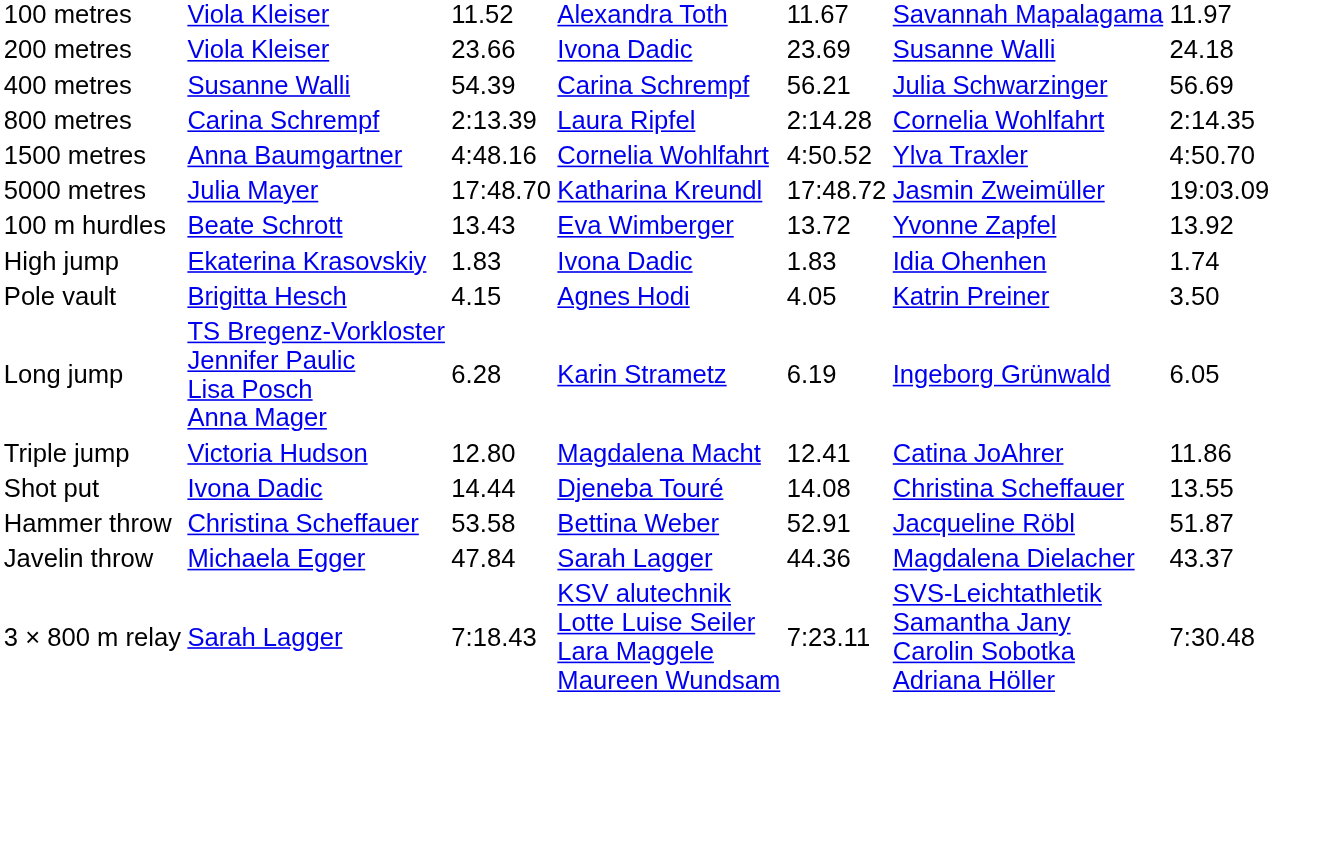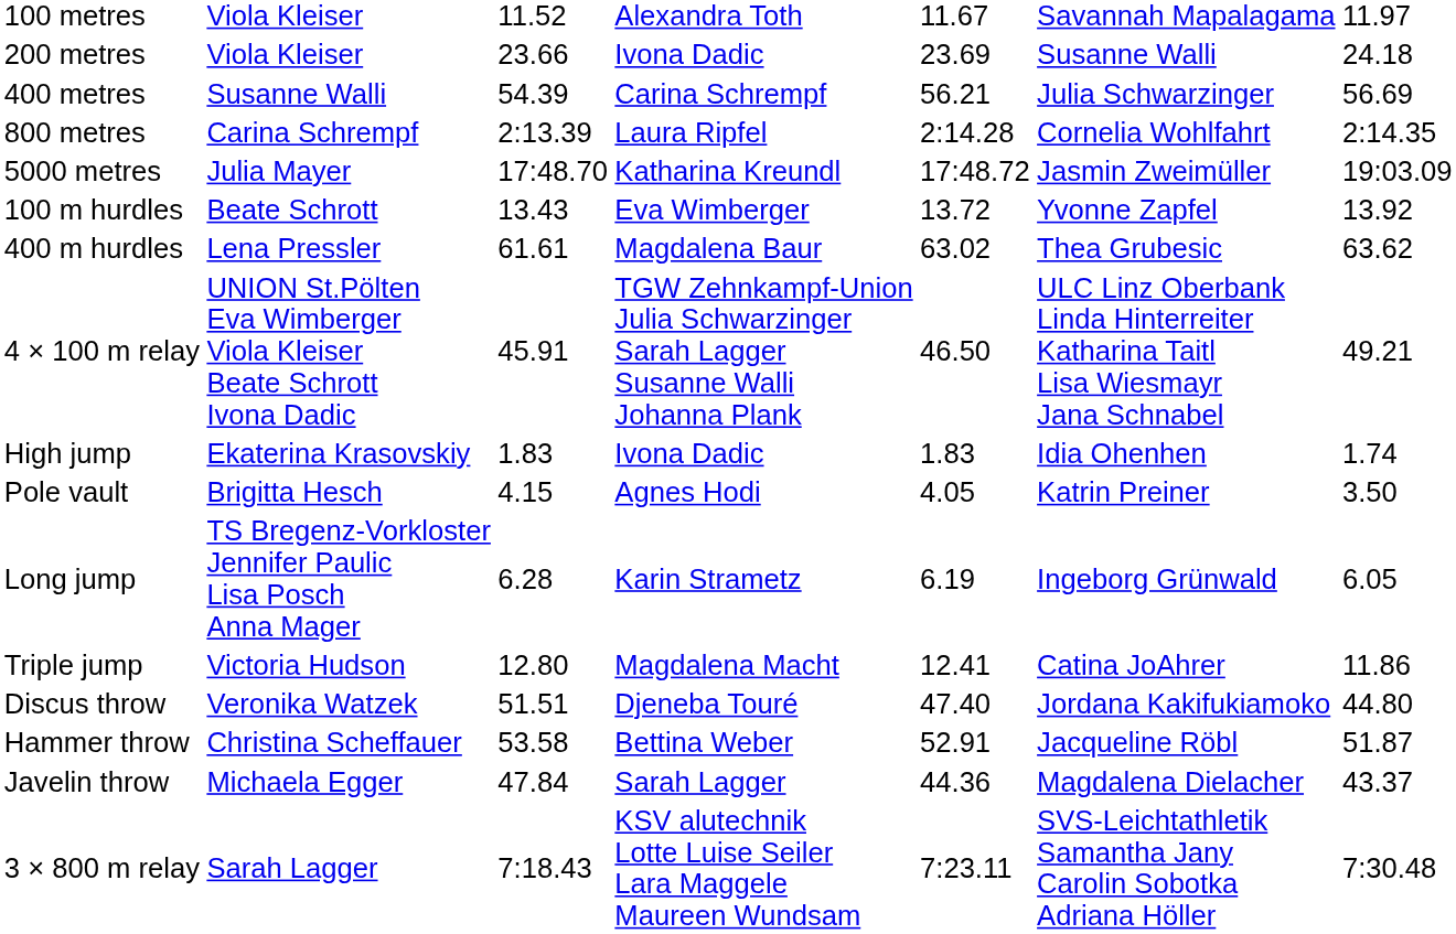 <table>
 <tr>
 <td>100 metres</td>
 <td><a href='#'>Viola Kleiser</a></td>
 <td>11.52</td>
 <td><a href='#'>Alexandra Toth</a></td>
 <td>11.67</td>
 <td><a href='#'>Savannah Mapalagama</a></td>
 <td>11.97</td>
 </tr>
 <tr>
 <td>200 metres</td>
 <td><a href='#'>Viola Kleiser</a></td>
 <td>23.66</td>
 <td><a href='#'>Ivona Dadic</a></td>
 <td>23.69</td>
 <td><a href='#'>Susanne Walli</a></td>
 <td>24.18</td>
 </tr>
 <tr>
 <td>400 metres</td>
 <td><a href='#'>Susanne Walli</a></td>
 <td>54.39</td>
 <td><a href='#'>Carina Schrempf</a></td>
 <td>56.21</td>
 <td><a href='#'>Julia Schwarzinger</a></td>
 <td>56.69</td>
 </tr>
 <tr>
 <td>800 metres</td>
 <td><a href='#'>Carina Schrempf</a></td>
 <td>2:13.39</td>
 <td><a href='#'>Laura Ripfel</a></td>
 <td>2:14.28</td>
 <td><a href='#'>Cornelia Wohlfahrt</a></td>
 <td>2:14.35</td>
 </tr>
 <tr>
-<td>1500 metres</td>
-<td><a href='#'>Anna Baumgartner</a></td>
-<td>4:48.16</td>
-<td><a href='#'>Cornelia Wohlfahrt</a></td>
-<td>4:50.52</td>
-<td><a href='#'>Ylva Traxler</a></td>
-<td>4:50.70</td>
-</tr>
-<tr>
 <td>5000 metres</td>
 <td><a href='#'>Julia Mayer</a></td>
 <td>17:48.70</td>
 <td><a href='#'>Katharina Kreundl</a></td>
 <td>17:48.72</td>
 <td><a href='#'>Jasmin Zweimüller</a></td>
 <td>19:03.09</td>
 </tr>
 <tr>
 <td>100 m hurdles</td>
 <td><a href='#'>Beate Schrott</a></td>
 <td>13.43</td>
 <td><a href='#'>Eva Wimberger</a></td>
 <td>13.72</td>
 <td><a href='#'>Yvonne Zapfel</a></td>
 <td>13.92</td>
+</tr>
+<tr>
+<td>400 m hurdles</td>
+<td><a href='#'>Lena Pressler</a></td>
+<td>61.61</td>
+<td><a href='#'>Magdalena Baur</a></td>
+<td>63.02</td>
+<td><a href='#'>Thea Grubesic</a></td>
+<td>63.62</td>
+</tr>
+<tr>
+<td>4 × 100 m relay</td>
+<td><a href='#'>UNION St.Pölten</a><br><a href='#'>Eva Wimberger</a><br><a href='#'>Viola Kleiser</a><br><a href='#'>Beate Schrott</a><br><a href='#'>Ivona Dadic</a></td>
+<td>45.91</td>
+<td><a href='#'>TGW Zehnkampf-Union</a><br><a href='#'>Julia Schwarzinger</a><br><a href='#'>Sarah Lagger</a><br><a href='#'>Susanne Walli</a><br><a href='#'>Johanna Plank</a></td>
+<td>46.50</td>
+<td><a href='#'>ULC Linz Oberbank</a><br><a href='#'>Linda Hinterreiter</a><br><a href='#'>Katharina Taitl</a><br><a href='#'>Lisa Wiesmayr</a><br><a href='#'>Jana Schnabel</a></td>
+<td>49.21</td>
 </tr>
 <tr>
 <td>High jump</td>
 <td><a href='#'>Ekaterina Krasovskiy</a></td>
 <td>1.83</td>
 <td><a href='#'>Ivona Dadic</a></td>
 <td>1.83</td>
 <td><a href='#'>Idia Ohenhen</a></td>
 <td>1.74</td>
 </tr>
 <tr>
 <td>Pole vault</td>
 <td><a href='#'>Brigitta Hesch</a></td>
 <td>4.15</td>
 <td><a href='#'>Agnes Hodi</a></td>
 <td>4.05</td>
 <td><a href='#'>Katrin Preiner</a></td>
 <td>3.50</td>
 </tr>
 <tr>
 <td>Long jump</td>
 <td><a href='#'>TS Bregenz-Vorkloster</a><br><a href='#'>Jennifer Paulic</a><br><a href='#'>Lisa Posch</a><br><a href='#'>Anna Mager</a></td>
 <td>6.28</td>
 <td><a href='#'>Karin Strametz</a></td>
 <td>6.19</td>
 <td><a href='#'>Ingeborg Grünwald</a></td>
 <td>6.05</td>
 </tr>
 <tr>
 <td>Triple jump</td>
 <td><a href='#'>Victoria Hudson</a></td>
 <td>12.80</td>
 <td><a href='#'>Magdalena Macht</a></td>
 <td>12.41</td>
 <td><a href='#'>Catina JoAhrer</a></td>
 <td>11.86</td>
 </tr>
 <tr>
-<td>Shot put</td>
-<td><a href='#'>Ivona Dadic</a></td>
-<td>14.44</td>
+<td>Discus throw</td>
+<td><a href='#'>Veronika Watzek</a></td>
+<td>51.51</td>
 <td><a href='#'>Djeneba Touré</a></td>
-<td>14.08</td>
-<td><a href='#'>Christina Scheffauer</a></td>
-<td>13.55</td>
+<td>47.40</td>
+<td><a href='#'>Jordana Kakifukiamoko</a></td>
+<td>44.80</td>
 </tr>
 <tr>
 <td>Hammer throw</td>
 <td><a href='#'>Christina Scheffauer</a></td>
 <td>53.58</td>
 <td><a href='#'>Bettina Weber</a></td>
 <td>52.91</td>
 <td><a href='#'>Jacqueline Röbl</a></td>
 <td>51.87</td>
 </tr>
 <tr>
 <td>Javelin throw</td>
 <td><a href='#'>Michaela Egger</a></td>
 <td>47.84</td>
 <td><a href='#'>Sarah Lagger</a></td>
 <td>44.36</td>
 <td><a href='#'>Magdalena Dielacher</a></td>
 <td>43.37</td>
 </tr>
 <tr>
 <td>3 × 800 m relay</td>
 <td><a href='#'>Sarah Lagger</a></td>
 <td>7:18.43</td>
 <td><a href='#'>KSV alutechnik</a><br><a href='#'>Lotte Luise Seiler</a><br><a href='#'>Lara Maggele</a><br><a href='#'>Maureen Wundsam</a></td>
 <td>7:23.11</td>
 <td><a href='#'>SVS-Leichtathletik</a><br><a href='#'>Samantha Jany</a><br><a href='#'>Carolin Sobotka</a><br><a href='#'>Adriana Höller</a></td>
 <td>7:30.48</td>
 </tr>
 </table>
